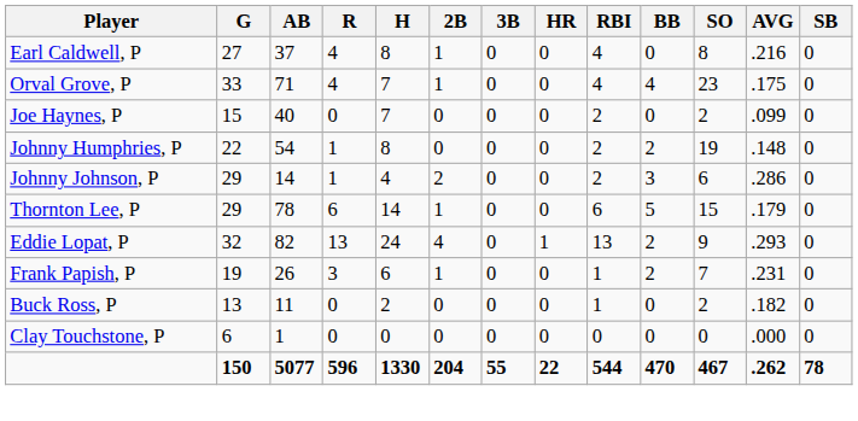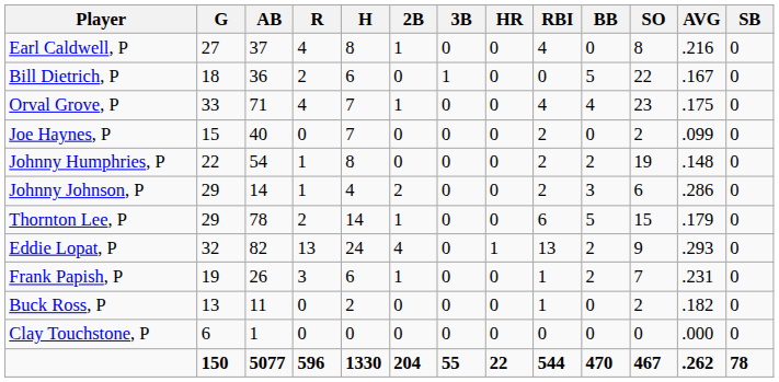 <table class="wikitable sortable">
 <tr>
 <th width="24%">Player</th>
 <th width="6%">G</th>
 <th width="6%">AB</th>
 <th width="6%">R</th>
 <th width="6%">H</th>
 <th width="6%">2B</th>
 <th width="6%">3B</th>
 <th width="6%">HR</th>
 <th width="6%">RBI</th>
 <th width="6%">BB</th>
 <th width="6%">SO</th>
 <th width="6%">AVG</th>
 <th width="6%">SB</th>
 </tr>
 <tr>
 <td><a href='#'>Earl Caldwell</a>, P</td>
 <td>27</td>
 <td>37</td>
 <td>4</td>
 <td>8</td>
 <td>1</td>
 <td>0</td>
 <td>0</td>
 <td>4</td>
 <td>0</td>
 <td>8</td>
 <td>.216</td>
+<td>0</td>
+</tr>
+<tr>
+<td><a href='#'>Bill Dietrich</a>, P</td>
+<td>18</td>
+<td>36</td>
+<td>2</td>
+<td>6</td>
+<td>0</td>
+<td>1</td>
+<td>0</td>
+<td>0</td>
+<td>5</td>
+<td>22</td>
+<td>.167</td>
 <td>0</td>
 </tr>
 <tr>
 <td><a href='#'>Orval Grove</a>, P</td>
 <td>33</td>
 <td>71</td>
 <td>4</td>
 <td>7</td>
 <td>1</td>
 <td>0</td>
 <td>0</td>
 <td>4</td>
 <td>4</td>
 <td>23</td>
 <td>.175</td>
 <td>0</td>
 </tr>
 <tr>
 <td><a href='#'>Joe Haynes</a>, P</td>
 <td>15</td>
 <td>40</td>
 <td>0</td>
 <td>7</td>
 <td>0</td>
 <td>0</td>
 <td>0</td>
 <td>2</td>
 <td>0</td>
 <td>2</td>
 <td>.099</td>
 <td>0</td>
 </tr>
 <tr>
 <td><a href='#'>Johnny Humphries</a>, P</td>
 <td>22</td>
 <td>54</td>
 <td>1</td>
 <td>8</td>
 <td>0</td>
 <td>0</td>
 <td>0</td>
 <td>2</td>
 <td>2</td>
 <td>19</td>
 <td>.148</td>
 <td>0</td>
 </tr>
 <tr>
 <td><a href='#'>Johnny Johnson</a>, P</td>
 <td>29</td>
 <td>14</td>
 <td>1</td>
 <td>4</td>
 <td>2</td>
 <td>0</td>
 <td>0</td>
 <td>2</td>
 <td>3</td>
 <td>6</td>
 <td>.286</td>
 <td>0</td>
 </tr>
 <tr>
 <td><a href='#'>Thornton Lee</a>, P</td>
 <td>29</td>
 <td>78</td>
-<td>6</td>
+<td>2</td>
 <td>14</td>
 <td>1</td>
 <td>0</td>
 <td>0</td>
 <td>6</td>
 <td>5</td>
 <td>15</td>
 <td>.179</td>
 <td>0</td>
 </tr>
 <tr>
 <td><a href='#'>Eddie Lopat</a>, P</td>
 <td>32</td>
 <td>82</td>
 <td>13</td>
 <td>24</td>
 <td>4</td>
 <td>0</td>
 <td>1</td>
 <td>13</td>
 <td>2</td>
 <td>9</td>
 <td>.293</td>
 <td>0</td>
 </tr>
 <tr>
 <td><a href='#'>Frank Papish</a>, P</td>
 <td>19</td>
 <td>26</td>
 <td>3</td>
 <td>6</td>
 <td>1</td>
 <td>0</td>
 <td>0</td>
 <td>1</td>
 <td>2</td>
 <td>7</td>
 <td>.231</td>
 <td>0</td>
 </tr>
 <tr>
 <td><a href='#'>Buck Ross</a>, P</td>
 <td>13</td>
 <td>11</td>
 <td>0</td>
 <td>2</td>
 <td>0</td>
 <td>0</td>
 <td>0</td>
 <td>1</td>
 <td>0</td>
 <td>2</td>
 <td>.182</td>
 <td>0</td>
 </tr>
 <tr>
 <td><a href='#'>Clay Touchstone</a>, P</td>
 <td>6</td>
 <td>1</td>
 <td>0</td>
 <td>0</td>
 <td>0</td>
 <td>0</td>
 <td>0</td>
 <td>0</td>
 <td>0</td>
 <td>0</td>
 <td>.000</td>
 <td>0</td>
 </tr>
 <tr class="sortbottom">
 <td></td>
 <td><strong>150</strong></td>
 <td><strong>5077</strong></td>
 <td><strong>596</strong></td>
 <td><strong>1330</strong></td>
 <td><strong>204</strong></td>
 <td><strong>55</strong></td>
 <td><strong>22</strong></td>
 <td><strong>544</strong></td>
 <td><strong>470</strong></td>
 <td><strong>467</strong></td>
 <td><strong>.262</strong></td>
 <td><strong>78</strong></td>
 </tr>
 </table>
